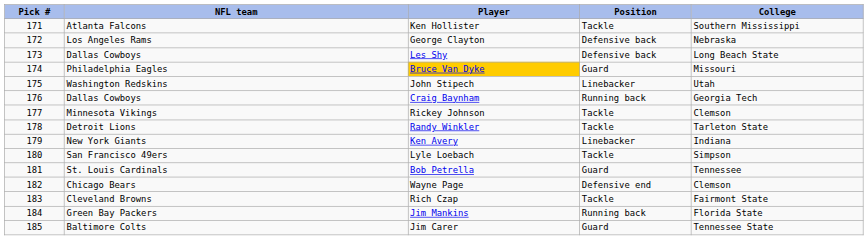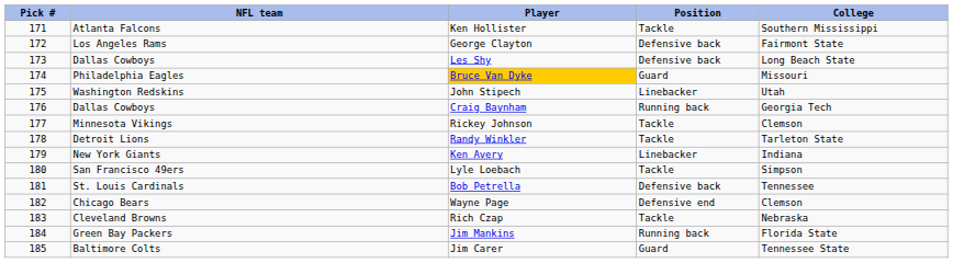 <table class="wikitable sortable sortable" style="width: 100%">
 <tr>
 <th style="background:#A8BDEC;" width=7%>Pick #</th>
 <th width=40% style="background:#A8BDEC;">NFL team</th>
 <th width=20% style="background:#A8BDEC;">Player</th>
 <th width=13% style="background:#A8BDEC;">Position</th>
 <th style="background:#A8BDEC;">College</th>
 </tr>
 <tr>
 <td align=center>171</td>
 <td>Atlanta Falcons</td>
 <td>Ken Hollister</td>
 <td>Tackle</td>
 <td>Southern Mississippi</td>
 </tr>
 <tr>
 <td align=center>172</td>
 <td>Los Angeles Rams</td>
 <td>George Clayton</td>
 <td>Defensive back</td>
-<td>Nebraska</td>
+<td>Fairmont State</td>
 </tr>
 <tr>
 <td align=center>173</td>
 <td>Dallas Cowboys</td>
 <td><a href='#'>Les Shy</a></td>
 <td>Defensive back</td>
 <td>Long Beach State</td>
 </tr>
 <tr>
 <td align=center>174</td>
 <td>Philadelphia Eagles</td>
 <td bgcolor="#FFCC00"><a href='#'>Bruce Van Dyke</a></td>
 <td>Guard</td>
 <td>Missouri</td>
 </tr>
 <tr>
 <td align=center>175</td>
 <td>Washington Redskins</td>
 <td>John Stipech</td>
 <td>Linebacker</td>
 <td>Utah</td>
 </tr>
 <tr>
 <td align=center>176</td>
 <td>Dallas Cowboys</td>
 <td><a href='#'>Craig Baynham</a></td>
 <td>Running back</td>
 <td>Georgia Tech</td>
 </tr>
 <tr>
 <td align=center>177</td>
 <td>Minnesota Vikings</td>
 <td>Rickey Johnson</td>
 <td>Tackle</td>
 <td>Clemson</td>
 </tr>
 <tr>
 <td align=center>178</td>
 <td>Detroit Lions</td>
 <td><a href='#'>Randy Winkler</a></td>
 <td>Tackle</td>
 <td>Tarleton State</td>
 </tr>
 <tr>
 <td align=center>179</td>
 <td>New York Giants</td>
 <td><a href='#'>Ken Avery</a></td>
 <td>Linebacker</td>
 <td>Indiana</td>
 </tr>
 <tr>
 <td align=center>180</td>
 <td>San Francisco 49ers</td>
 <td>Lyle Loebach</td>
 <td>Tackle</td>
 <td>Simpson</td>
 </tr>
 <tr>
 <td align=center>181</td>
 <td>St. Louis Cardinals</td>
 <td><a href='#'>Bob Petrella</a></td>
-<td>Guard</td>
+<td>Defensive back</td>
 <td>Tennessee</td>
 </tr>
 <tr>
 <td align=center>182</td>
 <td>Chicago Bears</td>
 <td>Wayne Page</td>
 <td>Defensive end</td>
 <td>Clemson</td>
 </tr>
 <tr>
 <td align=center>183</td>
 <td>Cleveland Browns</td>
 <td>Rich Czap</td>
 <td>Tackle</td>
-<td>Fairmont State</td>
+<td>Nebraska</td>
 </tr>
 <tr>
 <td align=center>184</td>
 <td>Green Bay Packers</td>
 <td><a href='#'>Jim Mankins</a></td>
 <td>Running back</td>
 <td>Florida State</td>
 </tr>
 <tr>
 <td align=center>185</td>
 <td>Baltimore Colts</td>
 <td>Jim Carer</td>
 <td>Guard</td>
 <td>Tennessee State</td>
 </tr>
 </table>
